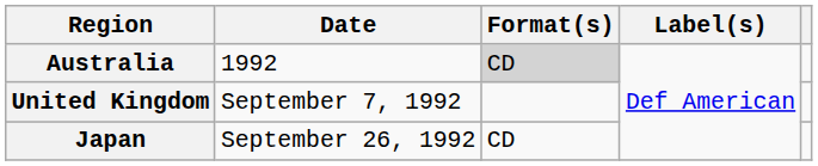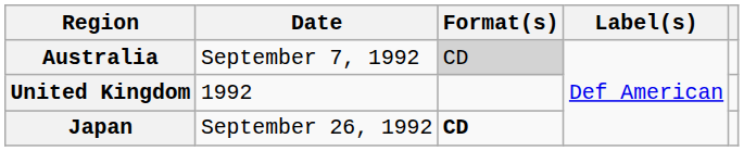 <table class="wikitable plainrowheaders">
 <tr>
 <th scope="col">Region</th>
 <th scope="col">Date</th>
 <th scope="col">Format(s)</th>
 <th scope="col">Label(s)</th>
 <th scope="col"></th>
 </tr>
 <tr>
 <th scope="row">Australia</th>
-<td>1992</td>
+<td>September 7, 1992</td>
 <td style="background: lightgrey;">CD</td>
 <td rowspan="3"><a href='#'>Def American</a></td>
 <td></td>
 </tr>
 <tr>
 <th scope="row">United Kingdom</th>
-<td>September 7, 1992</td>
+<td>1992</td>
 <td></td>
 <td></td>
 </tr>
 <tr>
 <th scope="row">Japan</th>
 <td>September 26, 1992</td>
-<td>CD</td>
+<td><strong>CD</strong></td>
 <td></td>
 </tr>
 </table>
